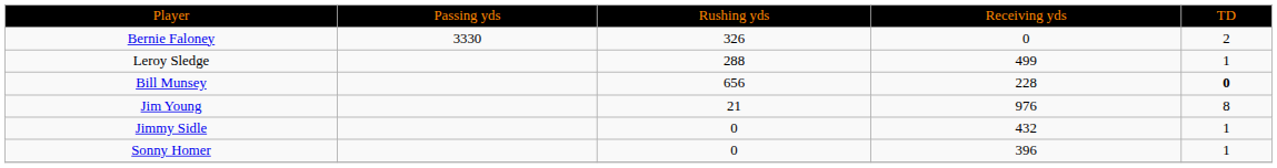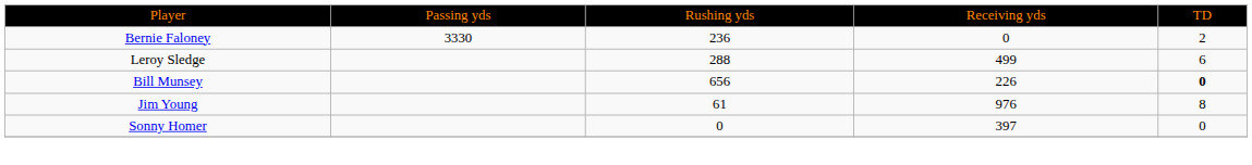 <table class="wikitable" width="90%">
 <tr align="center"  ! style="background:black;color:#FF8800;">
 <td>Player</td>
 <td>Passing yds</td>
 <td>Rushing yds</td>
 <td>Receiving yds</td>
 <td>TD</td>
 </tr>
 <tr align="center" bgcolor="">
 <td><a href='#'>Bernie Faloney</a></td>
 <td>3330</td>
-<td>326</td>
+<td>236</td>
 <td>0</td>
 <td>2</td>
 </tr>
 <tr align="center" bgcolor="">
 <td>Leroy Sledge</td>
 <td></td>
 <td>288</td>
 <td>499</td>
-<td>1</td>
+<td>6</td>
 </tr>
 <tr align="center" bgcolor="">
 <td><a href='#'>Bill Munsey</a></td>
 <td></td>
 <td>656</td>
-<td>228</td>
+<td>226</td>
 <td><strong>0</strong></td>
 </tr>
 <tr align="center" bgcolor="">
 <td><a href='#'>Jim Young</a></td>
 <td></td>
-<td>21</td>
+<td>61</td>
 <td>976</td>
 <td>8</td>
-</tr>
-<tr align="center" bgcolor="">
-<td><a href='#'>Jimmy Sidle</a></td>
-<td></td>
-<td>0</td>
-<td>432</td>
-<td>1</td>
 </tr>
 <tr align="center" bgcolor="">
 <td><a href='#'>Sonny Homer</a></td>
 <td></td>
 <td>0</td>
-<td>396</td>
-<td>1</td>
+<td>397</td>
+<td>0</td>
 </tr>
 <tr align="center" bgcolor="">
 </tr>
 </table>
